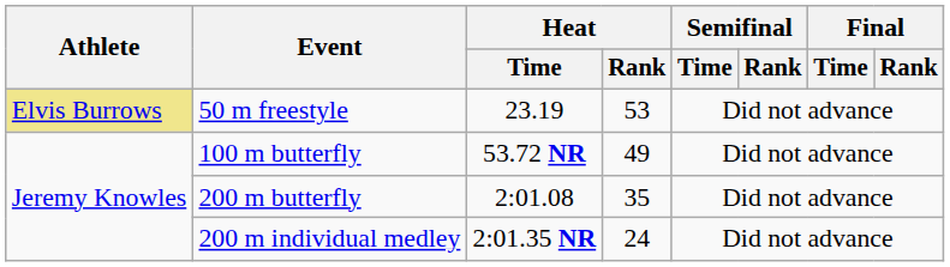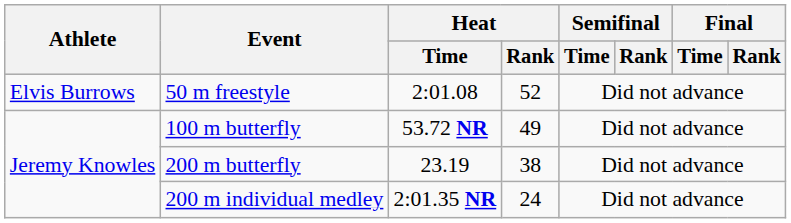 <table class=wikitable style="font-size:90%">
 <tr>
 <th rowspan="2">Athlete</th>
 <th rowspan="2">Event</th>
 <th colspan="2">Heat</th>
 <th colspan="2">Semifinal</th>
 <th colspan="2">Final</th>
 </tr>
 <tr style="font-size:95%">
 <th>Time</th>
 <th>Rank</th>
 <th>Time</th>
 <th>Rank</th>
 <th>Time</th>
 <th>Rank</th>
 </tr>
 <tr align=center>
-<td align=left style="background: khaki;"><a href='#'>Elvis Burrows</a></td>
+<td align=left><a href='#'>Elvis Burrows</a></td>
 <td align=left><a href='#'>50 m freestyle</a></td>
-<td>23.19</td>
-<td>53</td>
+<td>2:01.08</td>
+<td>52</td>
 <td colspan=4>Did not advance</td>
 </tr>
 <tr align=center>
 <td align=left rowspan=3><a href='#'>Jeremy Knowles</a></td>
 <td align=left><a href='#'>100 m butterfly</a></td>
 <td>53.72 <strong><a href='#'>NR</a></strong></td>
 <td>49</td>
 <td colspan=4>Did not advance</td>
 </tr>
 <tr align=center>
 <td align=left><a href='#'>200 m butterfly</a></td>
-<td>2:01.08</td>
-<td>35</td>
+<td>23.19</td>
+<td>38</td>
 <td colspan=4>Did not advance</td>
 </tr>
 <tr align=center>
 <td align=left><a href='#'>200 m individual medley</a></td>
 <td>2:01.35 <strong><a href='#'>NR</a></strong></td>
 <td>24</td>
 <td colspan=4>Did not advance</td>
 </tr>
 </table>
